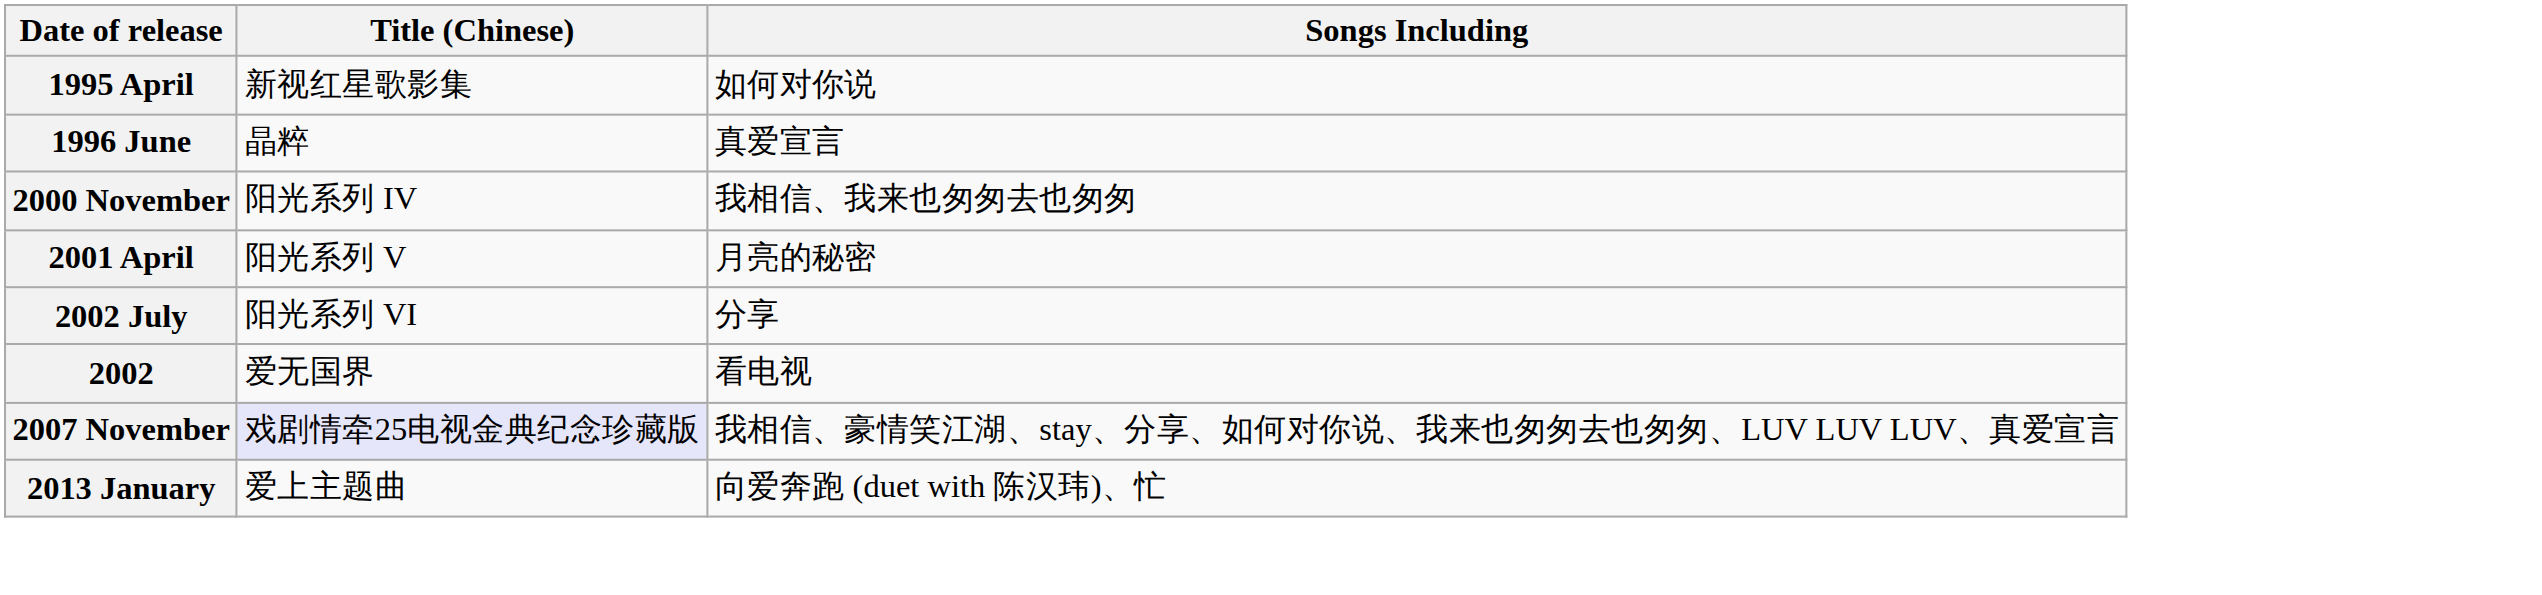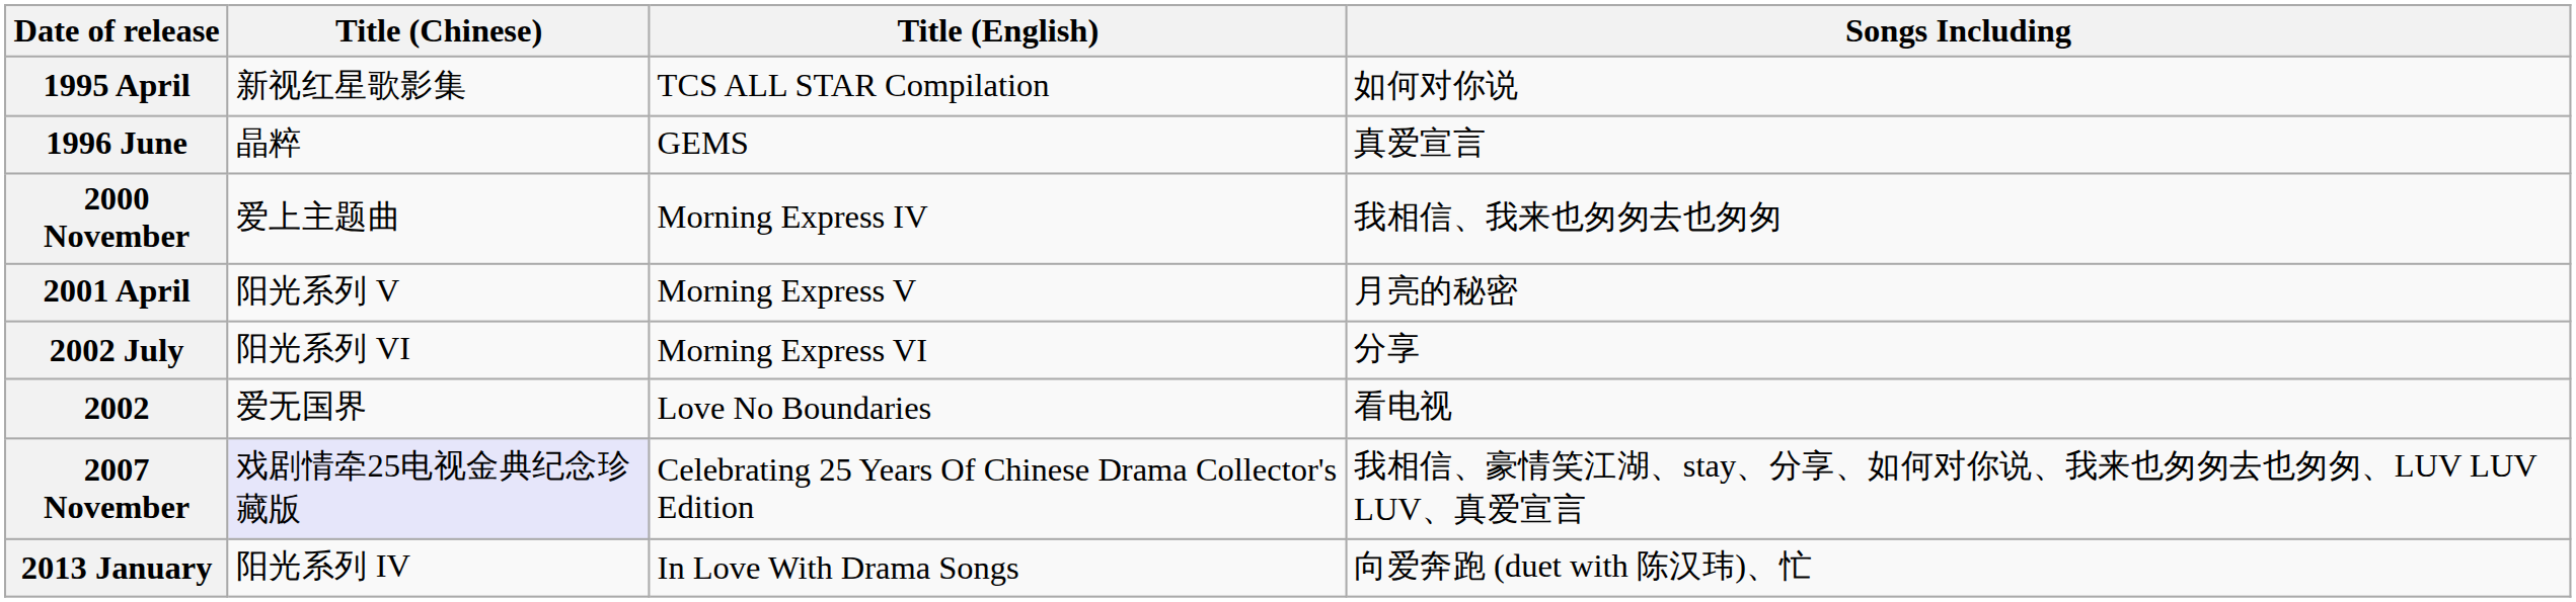 <table class="wikitable sortable">
 <tr>
 <th>Date of release</th>
 <th>Title (Chinese)</th>
+<th>Title (English)</th>
 <th>Songs Including</th>
 </tr>
 <tr>
 <th>1995 April</th>
 <td>新视红星歌影集</td>
+<td>TCS ALL STAR Compilation</td>
 <td>如何对你说</td>
 </tr>
 <tr>
 <th>1996 June</th>
 <td>晶粹</td>
+<td>GEMS</td>
 <td>真爱宣言</td>
 </tr>
 <tr>
 <th>2000 November</th>
-<td>阳光系列 IV</td>
+<td>爱上主题曲</td>
+<td>Morning Express IV</td>
 <td>我相信、我来也匆匆去也匆匆</td>
 </tr>
 <tr>
 <th>2001 April</th>
 <td>阳光系列 V</td>
+<td>Morning Express V</td>
 <td>月亮的秘密</td>
 </tr>
 <tr>
 <th>2002 July</th>
 <td>阳光系列 VI</td>
+<td>Morning Express VI</td>
 <td>分享</td>
 </tr>
 <tr>
 <th>2002</th>
 <td>爱无国界</td>
+<td>Love No Boundaries</td>
 <td>看电视</td>
 </tr>
 <tr>
 <th>2007 November</th>
 <td style="background: lavender;">戏剧情牵25电视金典纪念珍藏版</td>
+<td>Celebrating 25 Years Of Chinese Drama Collector's Edition</td>
 <td>我相信、豪情笑江湖、stay、分享、如何对你说、我来也匆匆去也匆匆、LUV LUV LUV、真爱宣言</td>
 </tr>
 <tr>
 <th>2013 January</th>
-<td>爱上主题曲</td>
+<td>阳光系列 IV</td>
+<td>In Love With Drama Songs</td>
 <td>向爱奔跑 (duet with 陈汉玮)、忙</td>
 </tr>
 </table>
